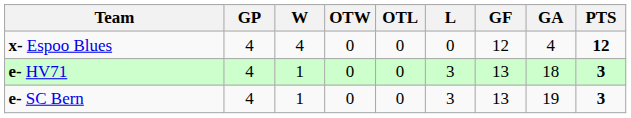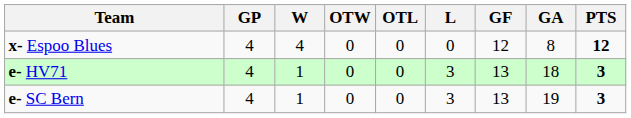 <table class="wikitable">
 <tr>
 <th width=200>Team</th>
 <th width=40>GP</th>
 <th width=40>W</th>
 <th width=40>OTW</th>
 <th width=40>OTL</th>
 <th width=40>L</th>
 <th width=40>GF</th>
 <th width=40>GA</th>
 <th width=40>PTS</th>
 </tr>
 <tr align=center>
 <td style="text-align:left;"><strong>x-</strong> <a href='#'>Espoo Blues</a></td>
 <td>4</td>
 <td>4</td>
 <td>0</td>
 <td>0</td>
 <td>0</td>
 <td>12</td>
-<td>4</td>
+<td>8</td>
 <td><strong>12</strong></td>
 </tr>
 <tr bgcolor="#CCFFCC" align=center>
 <td style="text-align:left;"><strong>e-</strong> <a href='#'>HV71</a></td>
 <td>4</td>
 <td>1</td>
 <td>0</td>
 <td>0</td>
 <td>3</td>
 <td>13</td>
 <td>18</td>
 <td><strong>3</strong></td>
 </tr>
 <tr align=center>
 <td style="text-align:left;"><strong>e-</strong> <a href='#'>SC Bern</a></td>
 <td>4</td>
 <td>1</td>
 <td>0</td>
 <td>0</td>
 <td>3</td>
 <td>13</td>
 <td>19</td>
 <td><strong>3</strong></td>
 </tr>
 </table>
